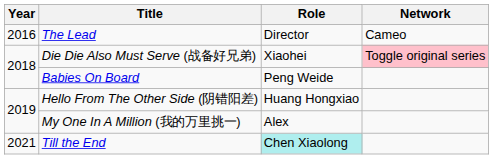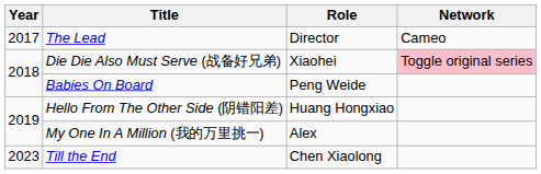 <table class="wikitable sortable">
 <tr>
 <th>Year</th>
 <th>Title</th>
 <th>Role</th>
 <th>Network</th>
 </tr>
 <tr>
-<td>2016</td>
+<td>2017</td>
 <td><em><a href='#'>The Lead</a></em></td>
 <td>Director</td>
 <td>Cameo</td>
 </tr>
 <tr>
 <td rowspan=2>2018</td>
 <td><em>Die Die Also Must Serve</em> (战备好兄弟)</td>
 <td>Xiaohei</td>
 <td style="background: pink;">Toggle original series</td>
 </tr>
 <tr>
 <td><em><a href='#'>Babies On Board</a></em></td>
 <td>Peng Weide</td>
 <td></td>
 </tr>
 <tr>
 <td rowspan=2>2019</td>
 <td><em>Hello From The Other Side</em> (阴错阳差)</td>
 <td>Huang Hongxiao</td>
 <td></td>
 </tr>
 <tr>
 <td><em>My One In A Million</em> (我的万里挑一)</td>
 <td>Alex</td>
 <td></td>
 </tr>
 <tr>
-<td>2021</td>
+<td>2023</td>
 <td><em><a href='#'>Till the End</a></em></td>
-<td style="background: paleturquoise;">Chen Xiaolong</td>
+<td>Chen Xiaolong</td>
 <td></td>
 </tr>
 </table>
